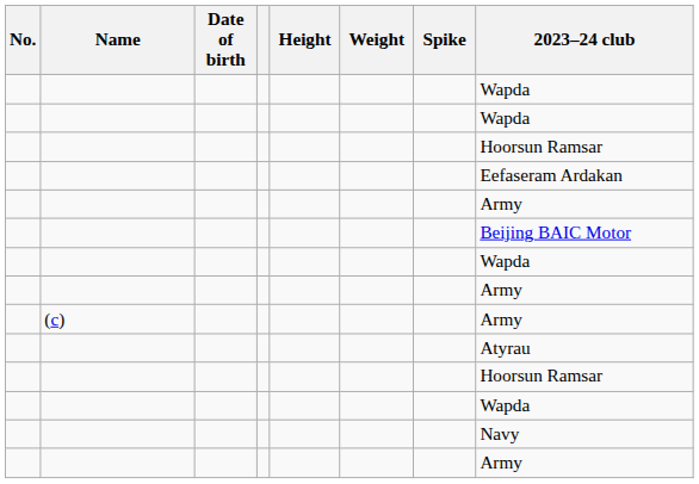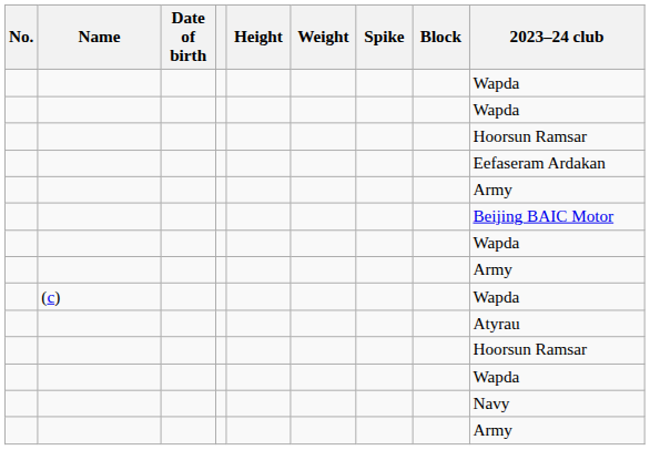 <table class="wikitable sortable" style="font-size:100%; text-align:center;">
 <tr>
 <th>No.</th>
 <th style="width:45em">Name</th>
 <th style="width:8em">Date of birth</th>
 <th style="width:2em"></th>
 <th style="width:7em">Height</th>
 <th style="width:7em">Weight</th>
 <th style="width:7em">Spike</th>
+<th style="width:7em">Block</th>
 <th style="width:60em">2023–24 club</th>
 </tr>
 <tr>
 <td></td>
 <td style="text-align:left;"></td>
 <td style="text-align:right;"></td>
+<td></td>
 <td></td>
 <td></td>
 <td></td>
 <td></td>
 <td style="text-align:left;"> Wapda</td>
 </tr>
 <tr>
 <td></td>
 <td style="text-align:left;"></td>
 <td style="text-align:right;"></td>
 <td></td>
 <td></td>
 <td></td>
 <td></td>
+<td></td>
 <td style="text-align:left;"> Wapda</td>
 </tr>
 <tr>
 <td></td>
 <td style="text-align:left;"></td>
 <td style="text-align:right;"></td>
+<td></td>
 <td></td>
 <td></td>
 <td></td>
 <td></td>
 <td style="text-align:left;"> Hoorsun Ramsar</td>
 </tr>
 <tr>
 <td></td>
 <td style="text-align:left;"></td>
 <td style="text-align:right;"></td>
 <td></td>
 <td></td>
 <td></td>
 <td></td>
+<td></td>
 <td style="text-align:left;"> Eefaseram Ardakan</td>
 </tr>
 <tr>
 <td></td>
 <td style="text-align:left;"></td>
 <td style="text-align:right;"></td>
+<td></td>
 <td></td>
 <td></td>
 <td></td>
 <td></td>
 <td style="text-align:left;"> Army</td>
 </tr>
 <tr>
 <td></td>
 <td style="text-align:left;"></td>
 <td style="text-align:right;"></td>
 <td></td>
 <td></td>
 <td></td>
 <td></td>
+<td></td>
 <td style="text-align:left;"> <a href='#'>Beijing BAIC Motor</a></td>
 </tr>
 <tr>
 <td></td>
 <td style="text-align:left;"></td>
 <td style="text-align:right;"></td>
+<td></td>
 <td></td>
 <td></td>
 <td></td>
 <td></td>
 <td style="text-align:left;"> Wapda</td>
 </tr>
 <tr>
 <td></td>
 <td style="text-align:left;"></td>
 <td style="text-align:right;"></td>
 <td></td>
 <td></td>
 <td></td>
 <td></td>
+<td></td>
 <td style="text-align:left;"> Army</td>
 </tr>
 <tr>
 <td></td>
 <td style="text-align:left;"> (<a href='#'>c</a>)</td>
 <td style="text-align:right;"></td>
 <td></td>
 <td></td>
 <td></td>
 <td></td>
-<td style="text-align:left;"> Army</td>
+<td></td>
+<td style="text-align:left;"> Wapda</td>
 </tr>
 <tr>
 <td></td>
 <td style="text-align:left;"></td>
 <td style="text-align:right;"></td>
+<td></td>
 <td></td>
 <td></td>
 <td></td>
 <td></td>
 <td style="text-align:left;"> Atyrau</td>
 </tr>
 <tr>
 <td></td>
 <td style="text-align:left;"></td>
 <td style="text-align:right;"></td>
 <td></td>
 <td></td>
 <td></td>
 <td></td>
+<td></td>
 <td style="text-align:left;"> Hoorsun Ramsar</td>
 </tr>
 <tr>
 <td></td>
 <td style="text-align:left;"></td>
 <td style="text-align:right;"></td>
+<td></td>
 <td></td>
 <td></td>
 <td></td>
 <td></td>
 <td style="text-align:left;"> Wapda</td>
 </tr>
 <tr>
 <td></td>
 <td style="text-align:left;"></td>
 <td style="text-align:right;"></td>
 <td></td>
 <td></td>
 <td></td>
 <td></td>
+<td></td>
 <td style="text-align:left;"> Navy</td>
 </tr>
 <tr>
 <td></td>
 <td style="text-align:left;"></td>
 <td style="text-align:right;"></td>
 <td></td>
 <td></td>
 <td></td>
 <td></td>
+<td></td>
 <td style="text-align:left;"> Army</td>
 </tr>
 </table>
